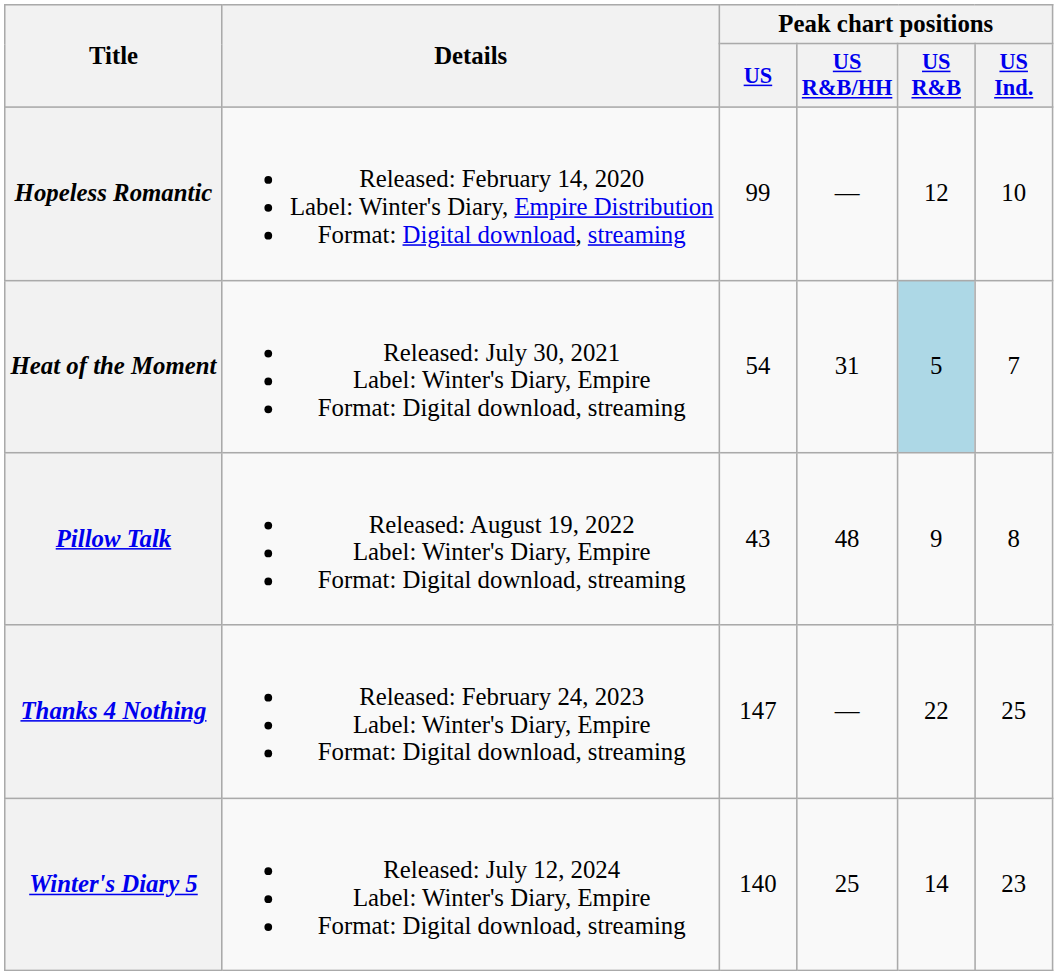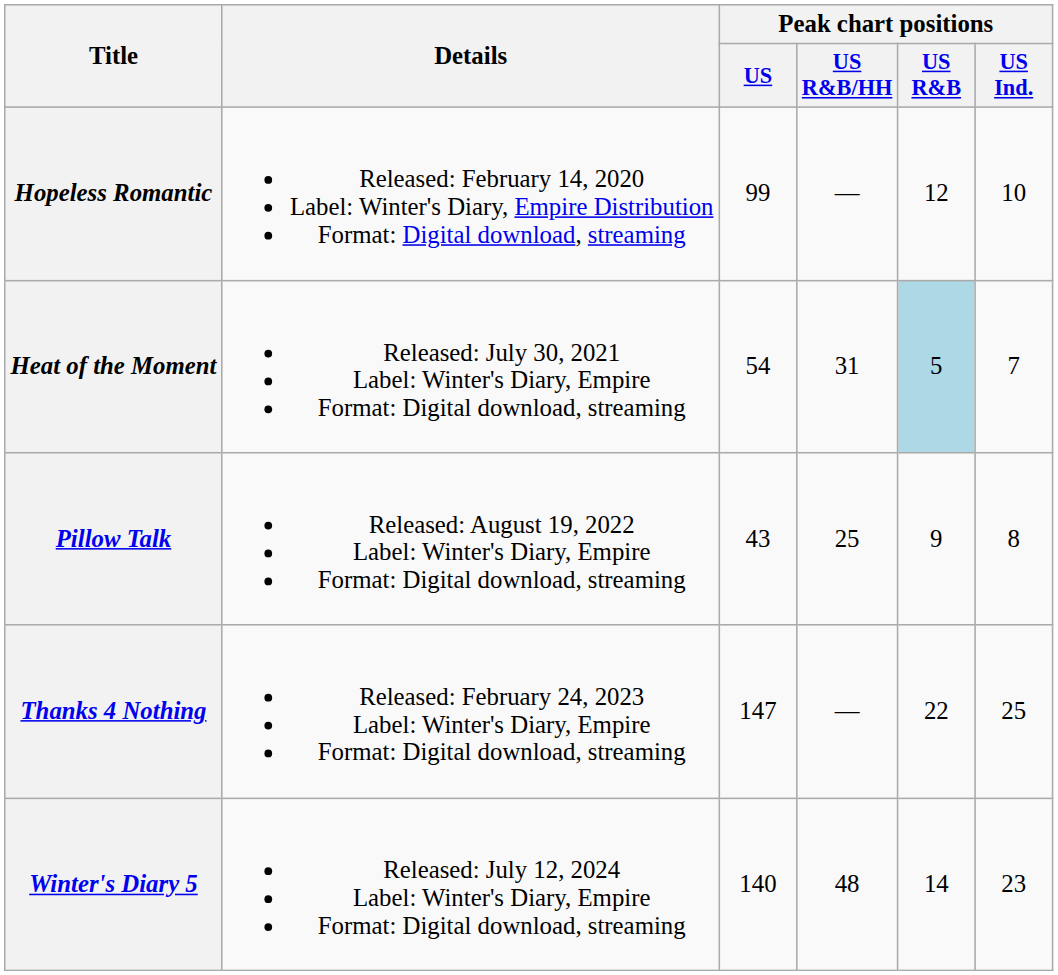 <table class="wikitable plainrowheaders" style="text-align:center">
 <tr>
 <th scope="col" rowspan="2">Title</th>
 <th scope="col" rowspan="2">Details</th>
 <th scope="col" colspan="4">Peak chart positions</th>
 </tr>
 <tr>
 <th scope="col" style="width:3em;font-size:90%;"><a href='#'>US</a><br></th>
 <th scope="col" style="width:3em;font-size:90%;"><a href='#'>US<br>R&B/HH</a><br></th>
 <th scope="col" style="width:3em;font-size:90%;"><a href='#'>US<br>R&B</a><br></th>
 <th scope="col" style="width:3em;font-size:90%;"><a href='#'>US<br>Ind.</a><br></th>
 </tr>
 <tr>
 <th scope="row"><em>Hopeless Romantic</em></th>
 <td><br><ul><li>Released: February 14, 2020</li><li>Label: Winter's Diary, <a href='#'>Empire Distribution</a></li><li>Format: <a href='#'>Digital download</a>, <a href='#'>streaming</a></li></ul></td>
 <td>99</td>
 <td>—</td>
 <td>12</td>
 <td>10</td>
 </tr>
 <tr>
 <th scope="row"><em>Heat of the Moment</em></th>
 <td><br><ul><li>Released: July 30, 2021</li><li>Label: Winter's Diary, Empire</li><li>Format: Digital download, streaming</li></ul></td>
 <td>54</td>
 <td>31</td>
 <td style="background: lightblue;">5</td>
 <td>7</td>
 </tr>
 <tr>
 <th scope="row"><em><a href='#'>Pillow Talk</a></em></th>
 <td><br><ul><li>Released: August 19, 2022</li><li>Label: Winter's Diary, Empire</li><li>Format: Digital download, streaming</li></ul></td>
 <td>43</td>
-<td>48</td>
+<td>25</td>
 <td>9</td>
 <td>8</td>
 </tr>
 <tr>
 <th scope="row"><em><a href='#'>Thanks 4 Nothing</a></em></th>
 <td><br><ul><li>Released: February 24, 2023</li><li>Label: Winter's Diary, Empire</li><li>Format: Digital download, streaming</li></ul></td>
 <td>147</td>
 <td>—</td>
 <td>22</td>
 <td>25</td>
 </tr>
 <tr>
 <th scope="row"><em><a href='#'>Winter's Diary 5</a></em></th>
 <td><br><ul><li>Released: July 12, 2024</li><li>Label: Winter's Diary, Empire</li><li>Format: Digital download, streaming</li></ul></td>
 <td>140</td>
-<td>25</td>
+<td>48</td>
 <td>14</td>
 <td>23</td>
 </tr>
 </table>
